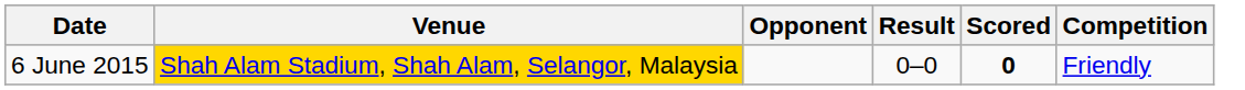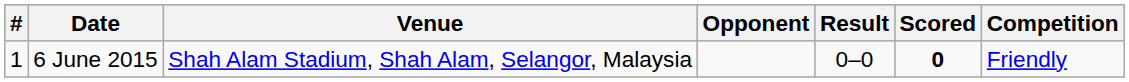 <table class="wikitable" style="font-size:90%; text-align: left;">
 <tr bgcolor="#CCCCCC" align="center">
+<th>#</th>
 <th>Date</th>
 <th>Venue</th>
 <th>Opponent</th>
 <th>Result</th>
 <th>Scored</th>
 <th>Competition</th>
 </tr>
 <tr>
+<td>1</td>
 <td>6 June 2015</td>
-<td style="background: gold;"><a href='#'>Shah Alam Stadium</a>, <a href='#'>Shah Alam</a>, <a href='#'>Selangor</a>, Malaysia</td>
+<td><a href='#'>Shah Alam Stadium</a>, <a href='#'>Shah Alam</a>, <a href='#'>Selangor</a>, Malaysia</td>
 <td></td>
 <td align=center>0–0</td>
 <td align=center><strong>0</strong></td>
 <td><a href='#'>Friendly</a></td>
 </tr>
 </table>
